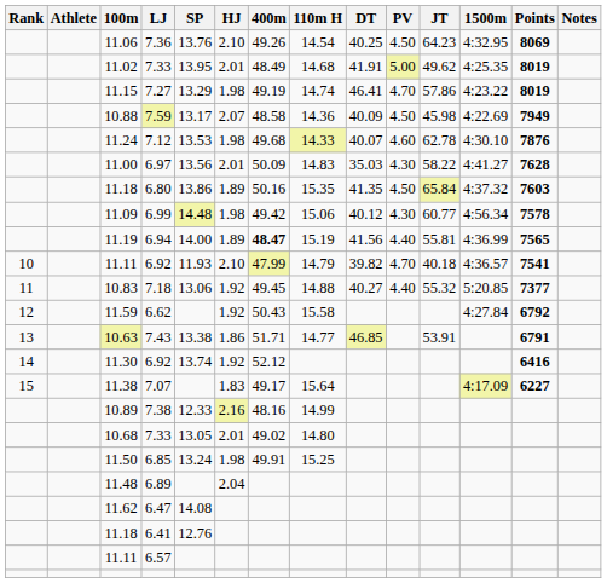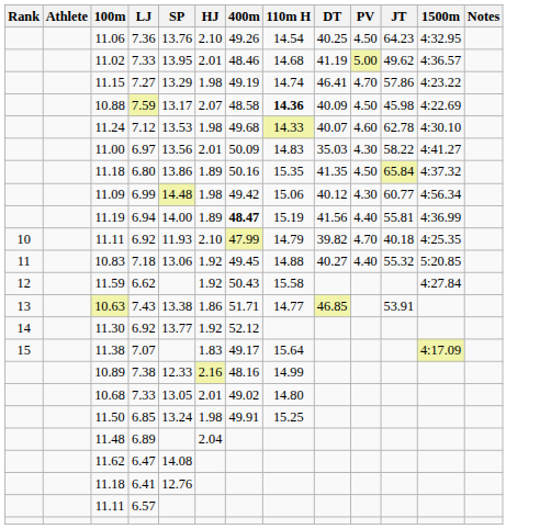 <table class="wikitable sortable" style=" text-align:center; font-size:95%;">
 <tr>
 <th>Rank</th>
 <th>Athlete</th>
 <th>100m</th>
 <th>LJ</th>
 <th>SP</th>
 <th>HJ</th>
 <th>400m</th>
 <th>110m H</th>
 <th>DT</th>
 <th>PV</th>
 <th>JT</th>
 <th>1500m</th>
-<th>Points</th>
 <th>Notes</th>
 </tr>
 <tr>
 <td></td>
 <td align=left></td>
 <td>11.06</td>
 <td>7.36</td>
 <td>13.76</td>
 <td>2.10</td>
 <td>49.26</td>
 <td>14.54</td>
 <td>40.25</td>
 <td>4.50</td>
 <td>64.23</td>
 <td>4:32.95</td>
-<td><strong>8069</strong></td>
 <td></td>
 </tr>
 <tr>
 <td></td>
 <td align=left></td>
 <td>11.02</td>
 <td>7.33</td>
 <td>13.95</td>
 <td>2.01</td>
-<td>48.49</td>
+<td>48.46</td>
 <td>14.68</td>
-<td>41.91</td>
+<td>41.19</td>
 <td bgcolor=#F2F5A9>5.00</td>
 <td>49.62</td>
-<td>4:25.35</td>
-<td><strong>8019</strong></td>
+<td>4:36.57</td>
 <td></td>
 </tr>
 <tr>
 <td></td>
 <td align=left></td>
 <td>11.15</td>
 <td>7.27</td>
 <td>13.29</td>
 <td>1.98</td>
 <td>49.19</td>
 <td>14.74</td>
 <td>46.41</td>
 <td>4.70</td>
 <td>57.86</td>
 <td>4:23.22</td>
-<td><strong>8019</strong></td>
 <td></td>
 </tr>
 <tr>
 <td></td>
 <td align=left></td>
 <td>10.88</td>
 <td bgcolor=#F2F5A9>7.59</td>
 <td>13.17</td>
 <td>2.07</td>
 <td>48.58</td>
-<td>14.36</td>
+<td><strong>14.36</strong></td>
 <td>40.09</td>
 <td>4.50</td>
 <td>45.98</td>
 <td>4:22.69</td>
-<td><strong>7949</strong></td>
 <td></td>
 </tr>
 <tr>
 <td></td>
 <td align=left></td>
 <td>11.24</td>
 <td>7.12</td>
 <td>13.53</td>
 <td>1.98</td>
 <td>49.68</td>
 <td bgcolor=#F2F5A9>14.33</td>
 <td>40.07</td>
 <td>4.60</td>
 <td>62.78</td>
 <td>4:30.10</td>
-<td><strong>7876</strong></td>
 <td></td>
 </tr>
 <tr>
 <td></td>
 <td align=left></td>
 <td>11.00</td>
 <td>6.97</td>
 <td>13.56</td>
 <td>2.01</td>
 <td>50.09</td>
 <td>14.83</td>
 <td>35.03</td>
 <td>4.30</td>
 <td>58.22</td>
 <td>4:41.27</td>
-<td><strong>7628</strong></td>
 <td></td>
 </tr>
 <tr>
 <td></td>
 <td align=left></td>
 <td>11.18</td>
 <td>6.80</td>
 <td>13.86</td>
 <td>1.89</td>
 <td>50.16</td>
 <td>15.35</td>
 <td>41.35</td>
 <td>4.50</td>
 <td bgcolor=#F2F5A9>65.84</td>
 <td>4:37.32</td>
-<td><strong>7603</strong></td>
 <td></td>
 </tr>
 <tr>
 <td></td>
 <td align=left></td>
 <td>11.09</td>
 <td>6.99</td>
 <td bgcolor=#F2F5A9>14.48</td>
 <td>1.98</td>
 <td>49.42</td>
 <td>15.06</td>
 <td>40.12</td>
 <td>4.30</td>
 <td>60.77</td>
 <td>4:56.34</td>
-<td><strong>7578</strong></td>
 <td></td>
 </tr>
 <tr>
 <td></td>
 <td align=left></td>
 <td>11.19</td>
 <td>6.94</td>
 <td>14.00</td>
 <td>1.89</td>
 <td><strong>48.47</strong></td>
 <td>15.19</td>
 <td>41.56</td>
 <td>4.40</td>
 <td>55.81</td>
 <td>4:36.99</td>
-<td><strong>7565</strong></td>
 <td></td>
 </tr>
 <tr>
 <td>10</td>
 <td align=left></td>
 <td>11.11</td>
 <td>6.92</td>
 <td>11.93</td>
 <td>2.10</td>
 <td bgcolor=#F2F5A9>47.99</td>
 <td>14.79</td>
 <td>39.82</td>
 <td>4.70</td>
 <td>40.18</td>
-<td>4:36.57</td>
-<td><strong>7541</strong></td>
+<td>4:25.35</td>
 <td></td>
 </tr>
 <tr>
 <td>11</td>
 <td align=left></td>
 <td>10.83</td>
 <td>7.18</td>
 <td>13.06</td>
 <td>1.92</td>
 <td>49.45</td>
 <td>14.88</td>
 <td>40.27</td>
 <td>4.40</td>
 <td>55.32</td>
 <td>5:20.85</td>
-<td><strong>7377</strong></td>
 <td></td>
 </tr>
 <tr>
 <td>12</td>
 <td align=left></td>
 <td>11.59</td>
 <td>6.62</td>
 <td></td>
 <td>1.92</td>
 <td>50.43</td>
 <td>15.58</td>
 <td></td>
 <td></td>
 <td></td>
 <td>4:27.84</td>
-<td><strong>6792</strong></td>
 <td></td>
 </tr>
 <tr>
 <td>13</td>
 <td align=left></td>
 <td bgcolor=#F2F5A9>10.63</td>
 <td>7.43</td>
 <td>13.38</td>
 <td>1.86</td>
 <td>51.71</td>
 <td>14.77</td>
 <td bgcolor=#F2F5A9>46.85</td>
 <td></td>
 <td>53.91</td>
 <td></td>
-<td><strong>6791</strong></td>
 <td></td>
 </tr>
 <tr>
 <td>14</td>
 <td align=left></td>
 <td>11.30</td>
 <td>6.92</td>
-<td>13.74</td>
+<td>13.77</td>
 <td>1.92</td>
 <td>52.12</td>
 <td></td>
 <td></td>
 <td></td>
 <td></td>
 <td></td>
-<td><strong>6416</strong></td>
 <td></td>
 </tr>
 <tr>
 <td>15</td>
 <td align=left></td>
 <td>11.38</td>
 <td>7.07</td>
 <td></td>
 <td>1.83</td>
 <td>49.17</td>
 <td>15.64</td>
 <td></td>
 <td></td>
 <td></td>
 <td bgcolor=#F2F5A9>4:17.09</td>
-<td><strong>6227</strong></td>
 <td></td>
 </tr>
 <tr>
 <td></td>
 <td align=left></td>
 <td>10.89</td>
 <td>7.38</td>
 <td>12.33</td>
 <td bgcolor=#F2F5A9>2.16</td>
 <td>48.16</td>
 <td>14.99</td>
 <td></td>
 <td></td>
 <td></td>
 <td></td>
-<td><strong></strong></td>
 <td></td>
 </tr>
 <tr>
 <td></td>
 <td align=left></td>
 <td>10.68</td>
 <td>7.33</td>
 <td>13.05</td>
 <td>2.01</td>
 <td>49.02</td>
 <td>14.80</td>
 <td></td>
 <td></td>
 <td></td>
 <td></td>
-<td><strong></strong></td>
 <td></td>
 </tr>
 <tr>
 <td></td>
 <td align=left></td>
 <td>11.50</td>
 <td>6.85</td>
 <td>13.24</td>
 <td>1.98</td>
 <td>49.91</td>
 <td>15.25</td>
 <td></td>
 <td></td>
 <td></td>
 <td></td>
-<td><strong></strong></td>
 <td></td>
 </tr>
 <tr>
 <td></td>
 <td align=left></td>
 <td>11.48</td>
 <td>6.89</td>
 <td></td>
 <td>2.04</td>
 <td></td>
 <td></td>
 <td></td>
 <td></td>
 <td></td>
 <td></td>
-<td><strong></strong></td>
 <td></td>
 </tr>
 <tr>
 <td></td>
 <td align=left></td>
 <td>11.62</td>
 <td>6.47</td>
 <td>14.08</td>
 <td></td>
 <td></td>
 <td></td>
 <td></td>
 <td></td>
 <td></td>
 <td></td>
-<td><strong></strong></td>
 <td></td>
 </tr>
 <tr>
 <td></td>
 <td align=left></td>
 <td>11.18</td>
 <td>6.41</td>
 <td>12.76</td>
 <td></td>
 <td></td>
 <td></td>
 <td></td>
 <td></td>
 <td></td>
 <td></td>
-<td><strong></strong></td>
 <td></td>
 </tr>
 <tr>
 <td></td>
 <td align=left></td>
 <td>11.11</td>
 <td>6.57</td>
 <td></td>
 <td></td>
 <td></td>
 <td></td>
 <td></td>
 <td></td>
 <td></td>
 <td></td>
-<td><strong></strong></td>
 <td></td>
 </tr>
 <tr>
 <td></td>
 <td align=left></td>
 <td></td>
 <td></td>
 <td></td>
 <td></td>
 <td></td>
 <td></td>
 <td></td>
 <td></td>
 <td></td>
 <td></td>
-<td><strong></strong></td>
 <td></td>
 </tr>
 </table>
